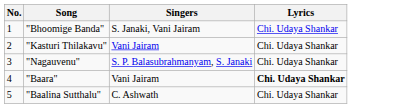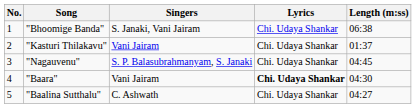 <table class="wikitable" style="font-size:95%;">
 <tr>
 <th>No.</th>
 <th>Song</th>
 <th>Singers</th>
 <th>Lyrics</th>
+<th>Length (m:ss)</th>
 </tr>
 <tr>
 <td>1</td>
 <td>"Bhoomige Banda"</td>
 <td>S. Janaki, Vani Jairam</td>
 <td><a href='#'>Chi. Udaya Shankar</a></td>
+<td>06:38</td>
 </tr>
 <tr>
 <td>2</td>
 <td>"Kasturi Thilakavu"</td>
 <td><a href='#'>Vani Jairam</a></td>
 <td>Chi. Udaya Shankar</td>
+<td>01:37</td>
 </tr>
 <tr>
 <td>3</td>
 <td>"Nagauvenu"</td>
 <td><a href='#'>S. P. Balasubrahmanyam</a>, <a href='#'>S. Janaki</a></td>
 <td>Chi. Udaya Shankar</td>
+<td>04:45</td>
 </tr>
 <tr>
 <td>4</td>
 <td>"Baara"</td>
 <td>Vani Jairam</td>
 <td><strong>Chi. Udaya Shankar</strong></td>
+<td>04:30</td>
 </tr>
 <tr>
 <td>5</td>
 <td>"Baalina Sutthalu"</td>
 <td>C. Ashwath</td>
 <td>Chi. Udaya Shankar</td>
+<td>04:27</td>
 </tr>
 </table>
